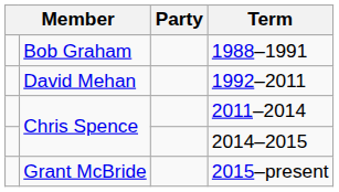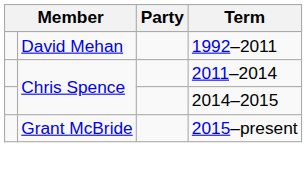 <table class="wikitable">
 <tr>
 <th colspan=2>Member</th>
 <th>Party</th>
 <th>Term</th>
-</tr>
-<tr>
-<td> </td>
-<td><a href='#'>Bob Graham</a></td>
-<td></td>
-<td><a href='#'>1988</a>–1991</td>
 </tr>
 <tr>
 <td> </td>
 <td><a href='#'>David Mehan</a></td>
 <td></td>
 <td><a href='#'>1992</a>–2011</td>
 </tr>
 <tr>
 <td> </td>
 <td rowspan=2><a href='#'>Chris Spence</a></td>
 <td></td>
 <td><a href='#'>2011</a>–2014</td>
 </tr>
 <tr>
 <td> </td>
 <td></td>
 <td>2014–2015</td>
 </tr>
 <tr>
 <td> </td>
 <td><a href='#'>Grant McBride</a></td>
 <td></td>
 <td><a href='#'>2015</a>–present</td>
 </tr>
 </table>
